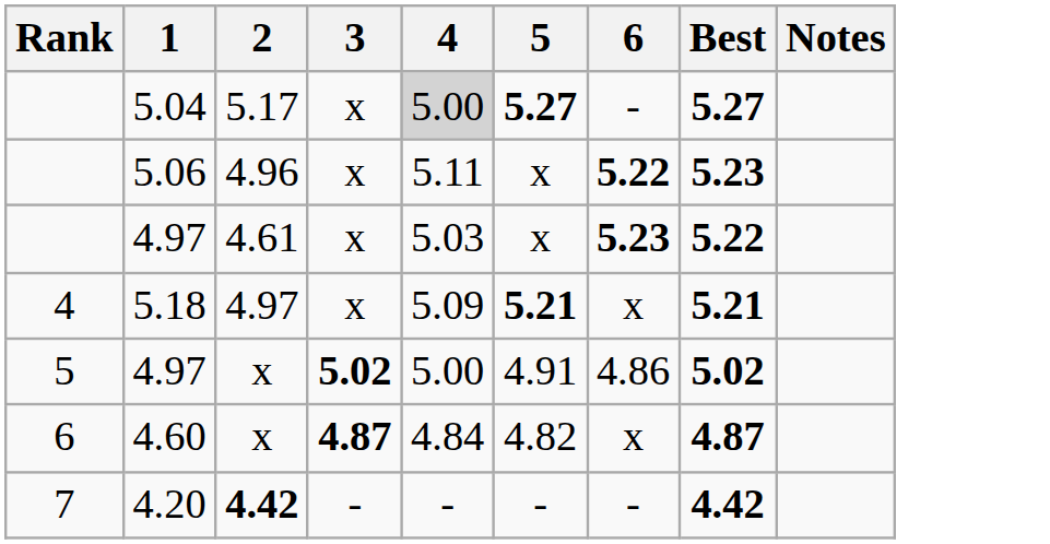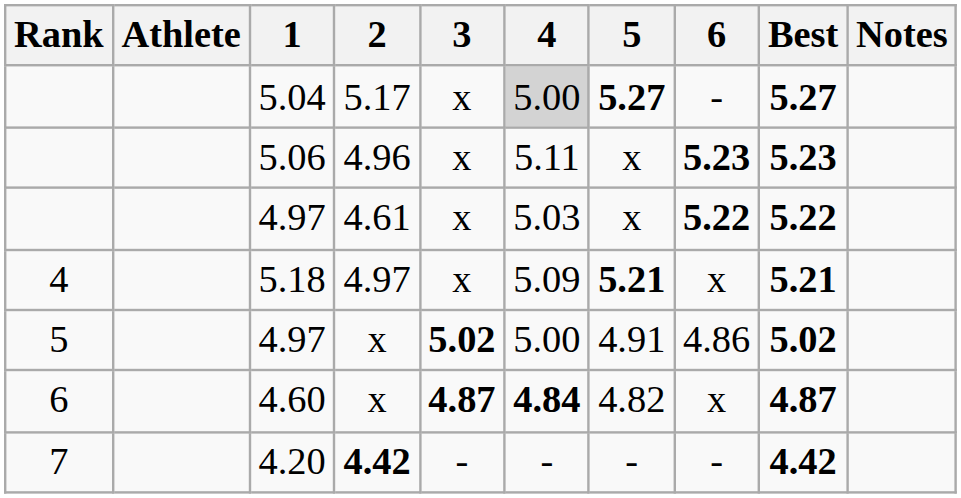 <table class="wikitable sortable" style="text-align:center">
 <tr>
 <th>Rank</th>
+<th>Athlete</th>
 <th>1</th>
 <th>2</th>
 <th>3</th>
 <th>4</th>
 <th>5</th>
 <th>6</th>
 <th>Best</th>
 <th>Notes</th>
 </tr>
 <tr>
 <td></td>
+<td style="text-align:left"></td>
 <td>5.04</td>
 <td>5.17</td>
 <td>x</td>
 <td style="background: lightgrey;">5.00</td>
 <td><strong>5.27</strong></td>
 <td>-</td>
 <td><strong>5.27</strong></td>
 <td></td>
 </tr>
 <tr>
 <td></td>
+<td style="text-align:left"></td>
 <td>5.06</td>
 <td>4.96</td>
 <td>x</td>
 <td>5.11</td>
 <td>x</td>
-<td><strong>5.22</strong></td>
+<td><strong>5.23</strong></td>
 <td><strong>5.23</strong></td>
 <td></td>
 </tr>
 <tr>
 <td></td>
+<td style="text-align:left"></td>
 <td>4.97</td>
 <td>4.61</td>
 <td>x</td>
 <td>5.03</td>
 <td>x</td>
-<td><strong>5.23</strong></td>
+<td><strong>5.22</strong></td>
 <td><strong>5.22</strong></td>
 <td></td>
 </tr>
 <tr>
 <td>4</td>
+<td style="text-align:left"></td>
 <td>5.18</td>
 <td>4.97</td>
 <td>x</td>
 <td>5.09</td>
 <td><strong>5.21</strong></td>
 <td>x</td>
 <td><strong>5.21</strong></td>
 <td></td>
 </tr>
 <tr>
 <td>5</td>
+<td style="text-align:left"></td>
 <td>4.97</td>
 <td>x</td>
 <td><strong>5.02</strong></td>
 <td>5.00</td>
 <td>4.91</td>
 <td>4.86</td>
 <td><strong>5.02</strong></td>
 <td></td>
 </tr>
 <tr>
 <td>6</td>
+<td style="text-align:left"></td>
 <td>4.60</td>
 <td>x</td>
 <td><strong>4.87</strong></td>
-<td>4.84</td>
+<td><strong>4.84</strong></td>
 <td>4.82</td>
 <td>x</td>
 <td><strong>4.87</strong></td>
 <td></td>
 </tr>
 <tr>
 <td>7</td>
+<td style="text-align:left"></td>
 <td>4.20</td>
 <td><strong>4.42</strong></td>
 <td>-</td>
 <td>-</td>
 <td>-</td>
 <td>-</td>
 <td><strong>4.42</strong></td>
 <td></td>
 </tr>
 </table>
